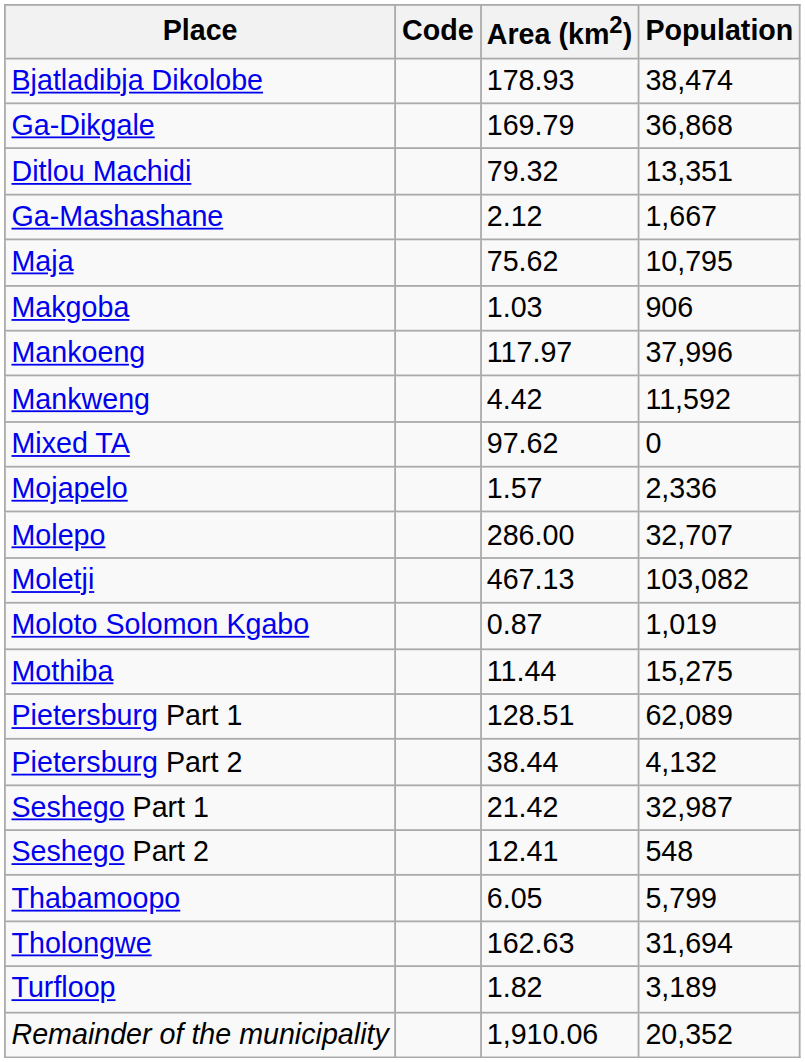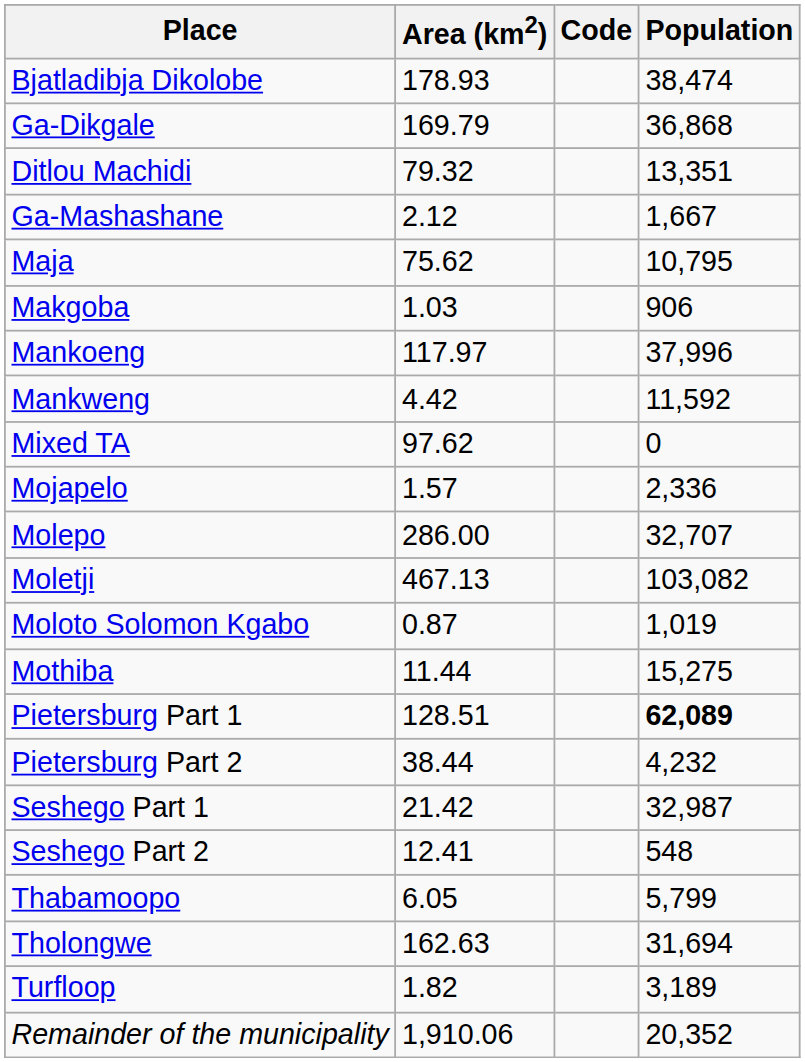 <table class="wikitable sortable">
 <tr>
 <th>Place</th>
+<th>Area (km<sup>2</sup>)</th>
 <th>Code</th>
-<th>Area (km<sup>2</sup>)</th>
 <th>Population</th>
 </tr>
 <tr>
 <td><a href='#'>Bjatladibja Dikolobe</a></td>
+<td>178.93</td>
 <td></td>
-<td>178.93</td>
 <td>38,474</td>
 </tr>
 <tr>
 <td><a href='#'>Ga-Dikgale</a></td>
+<td>169.79</td>
 <td></td>
-<td>169.79</td>
 <td>36,868</td>
 </tr>
 <tr>
 <td><a href='#'>Ditlou Machidi</a></td>
+<td>79.32</td>
 <td></td>
-<td>79.32</td>
 <td>13,351</td>
 </tr>
 <tr>
 <td><a href='#'>Ga-Mashashane</a></td>
+<td>2.12</td>
 <td></td>
-<td>2.12</td>
 <td>1,667</td>
 </tr>
 <tr>
 <td><a href='#'>Maja</a></td>
+<td>75.62</td>
 <td></td>
-<td>75.62</td>
 <td>10,795</td>
 </tr>
 <tr>
 <td><a href='#'>Makgoba</a></td>
+<td>1.03</td>
 <td></td>
-<td>1.03</td>
 <td>906</td>
 </tr>
 <tr>
 <td><a href='#'>Mankoeng</a></td>
+<td>117.97</td>
 <td></td>
-<td>117.97</td>
 <td>37,996</td>
 </tr>
 <tr>
 <td><a href='#'>Mankweng</a></td>
+<td>4.42</td>
 <td></td>
-<td>4.42</td>
 <td>11,592</td>
 </tr>
 <tr>
 <td><a href='#'>Mixed TA</a></td>
+<td>97.62</td>
 <td></td>
-<td>97.62</td>
 <td>0</td>
 </tr>
 <tr>
 <td><a href='#'>Mojapelo</a></td>
+<td>1.57</td>
 <td></td>
-<td>1.57</td>
 <td>2,336</td>
 </tr>
 <tr>
 <td><a href='#'>Molepo</a></td>
+<td>286.00</td>
 <td></td>
-<td>286.00</td>
 <td>32,707</td>
 </tr>
 <tr>
 <td><a href='#'>Moletji</a></td>
+<td>467.13</td>
 <td></td>
-<td>467.13</td>
 <td>103,082</td>
 </tr>
 <tr>
 <td><a href='#'>Moloto Solomon Kgabo</a></td>
+<td>0.87</td>
 <td></td>
-<td>0.87</td>
 <td>1,019</td>
 </tr>
 <tr>
 <td><a href='#'>Mothiba</a></td>
+<td>11.44</td>
 <td></td>
-<td>11.44</td>
 <td>15,275</td>
 </tr>
 <tr>
 <td><a href='#'>Pietersburg</a> Part 1</td>
+<td>128.51</td>
 <td></td>
-<td>128.51</td>
-<td>62,089</td>
+<td><strong>62,089</strong></td>
 </tr>
 <tr>
 <td><a href='#'>Pietersburg</a> Part 2</td>
+<td>38.44</td>
 <td></td>
-<td>38.44</td>
-<td>4,132</td>
+<td>4,232</td>
 </tr>
 <tr>
 <td><a href='#'>Seshego</a> Part 1</td>
+<td>21.42</td>
 <td></td>
-<td>21.42</td>
 <td>32,987</td>
 </tr>
 <tr>
 <td><a href='#'>Seshego</a> Part 2</td>
+<td>12.41</td>
 <td></td>
-<td>12.41</td>
 <td>548</td>
 </tr>
 <tr>
 <td><a href='#'>Thabamoopo</a></td>
+<td>6.05</td>
 <td></td>
-<td>6.05</td>
 <td>5,799</td>
 </tr>
 <tr>
 <td><a href='#'>Tholongwe</a></td>
+<td>162.63</td>
 <td></td>
-<td>162.63</td>
 <td>31,694</td>
 </tr>
 <tr>
 <td><a href='#'>Turfloop</a></td>
+<td>1.82</td>
 <td></td>
-<td>1.82</td>
 <td>3,189</td>
 </tr>
 <tr>
 <td><em>Remainder of the municipality</em></td>
+<td>1,910.06</td>
 <td></td>
-<td>1,910.06</td>
 <td>20,352</td>
 </tr>
 </table>
